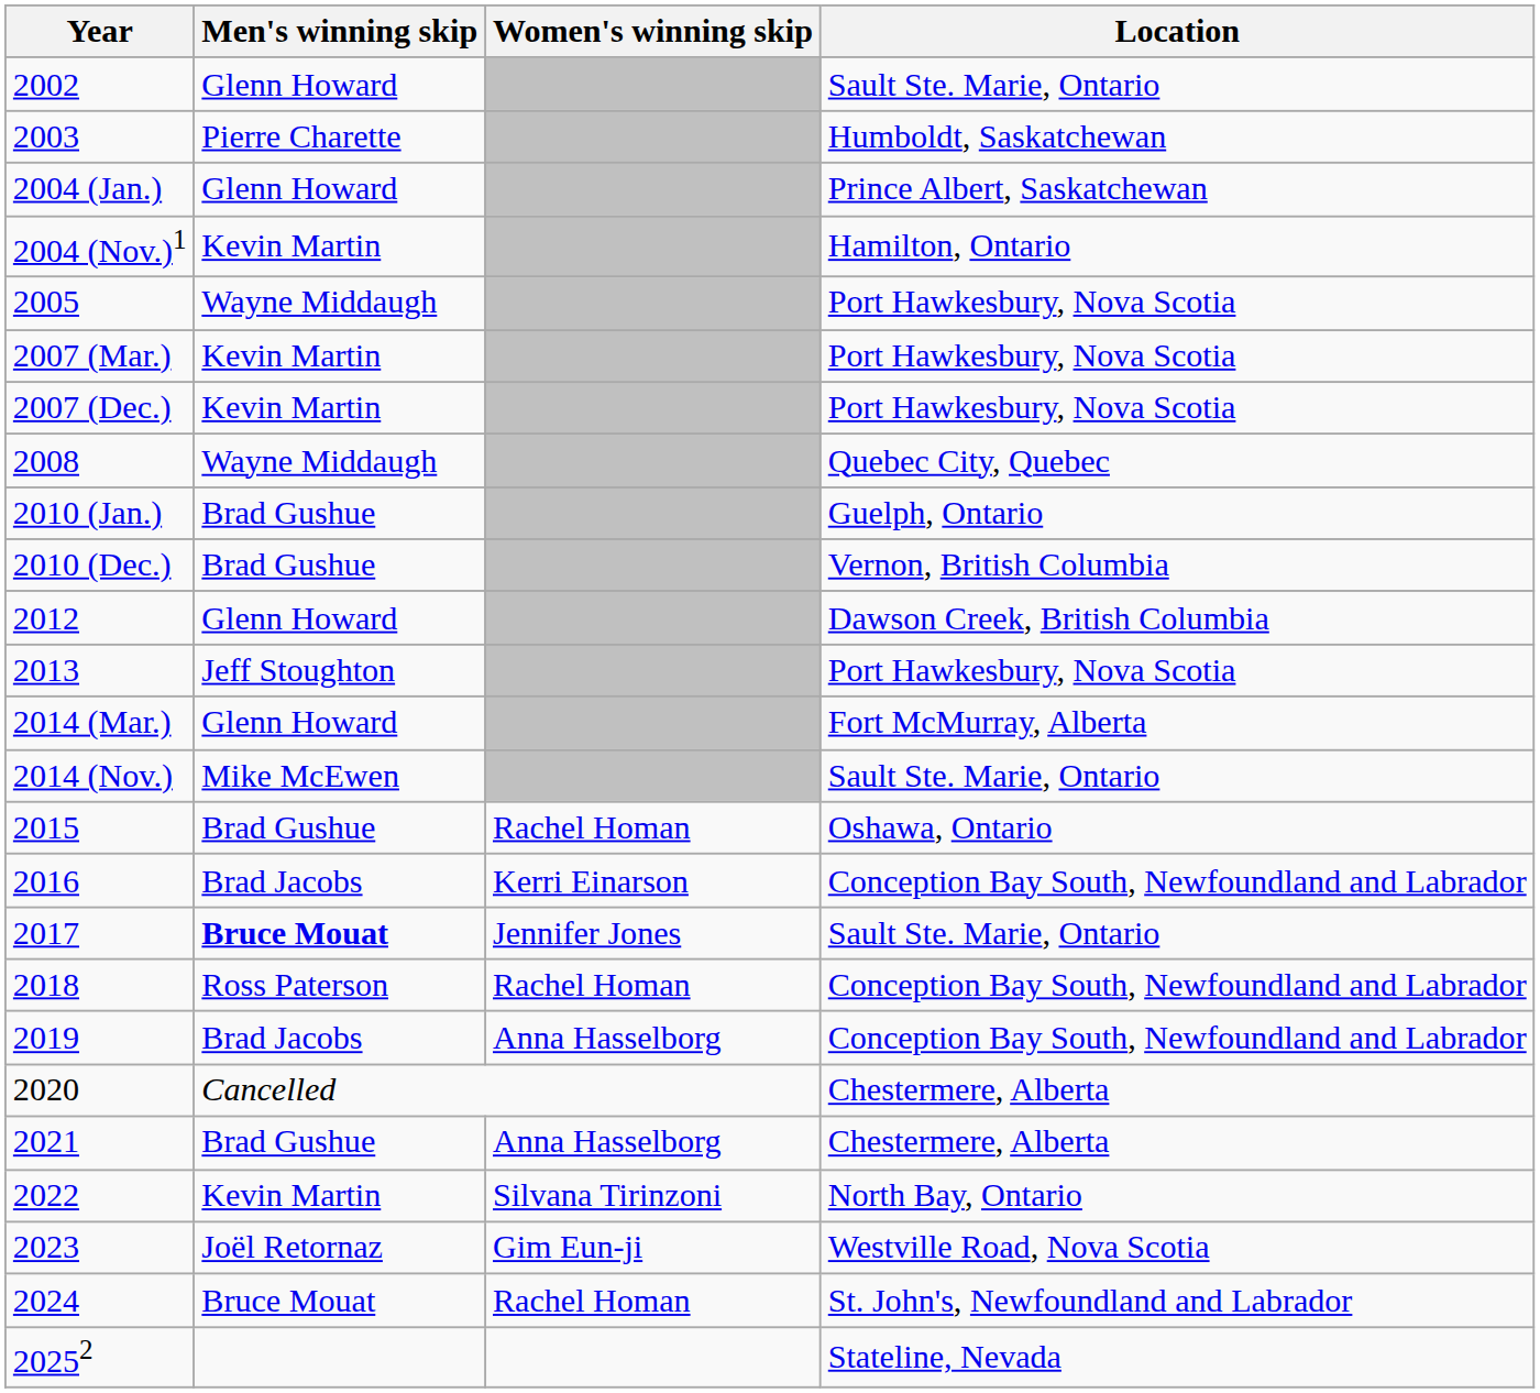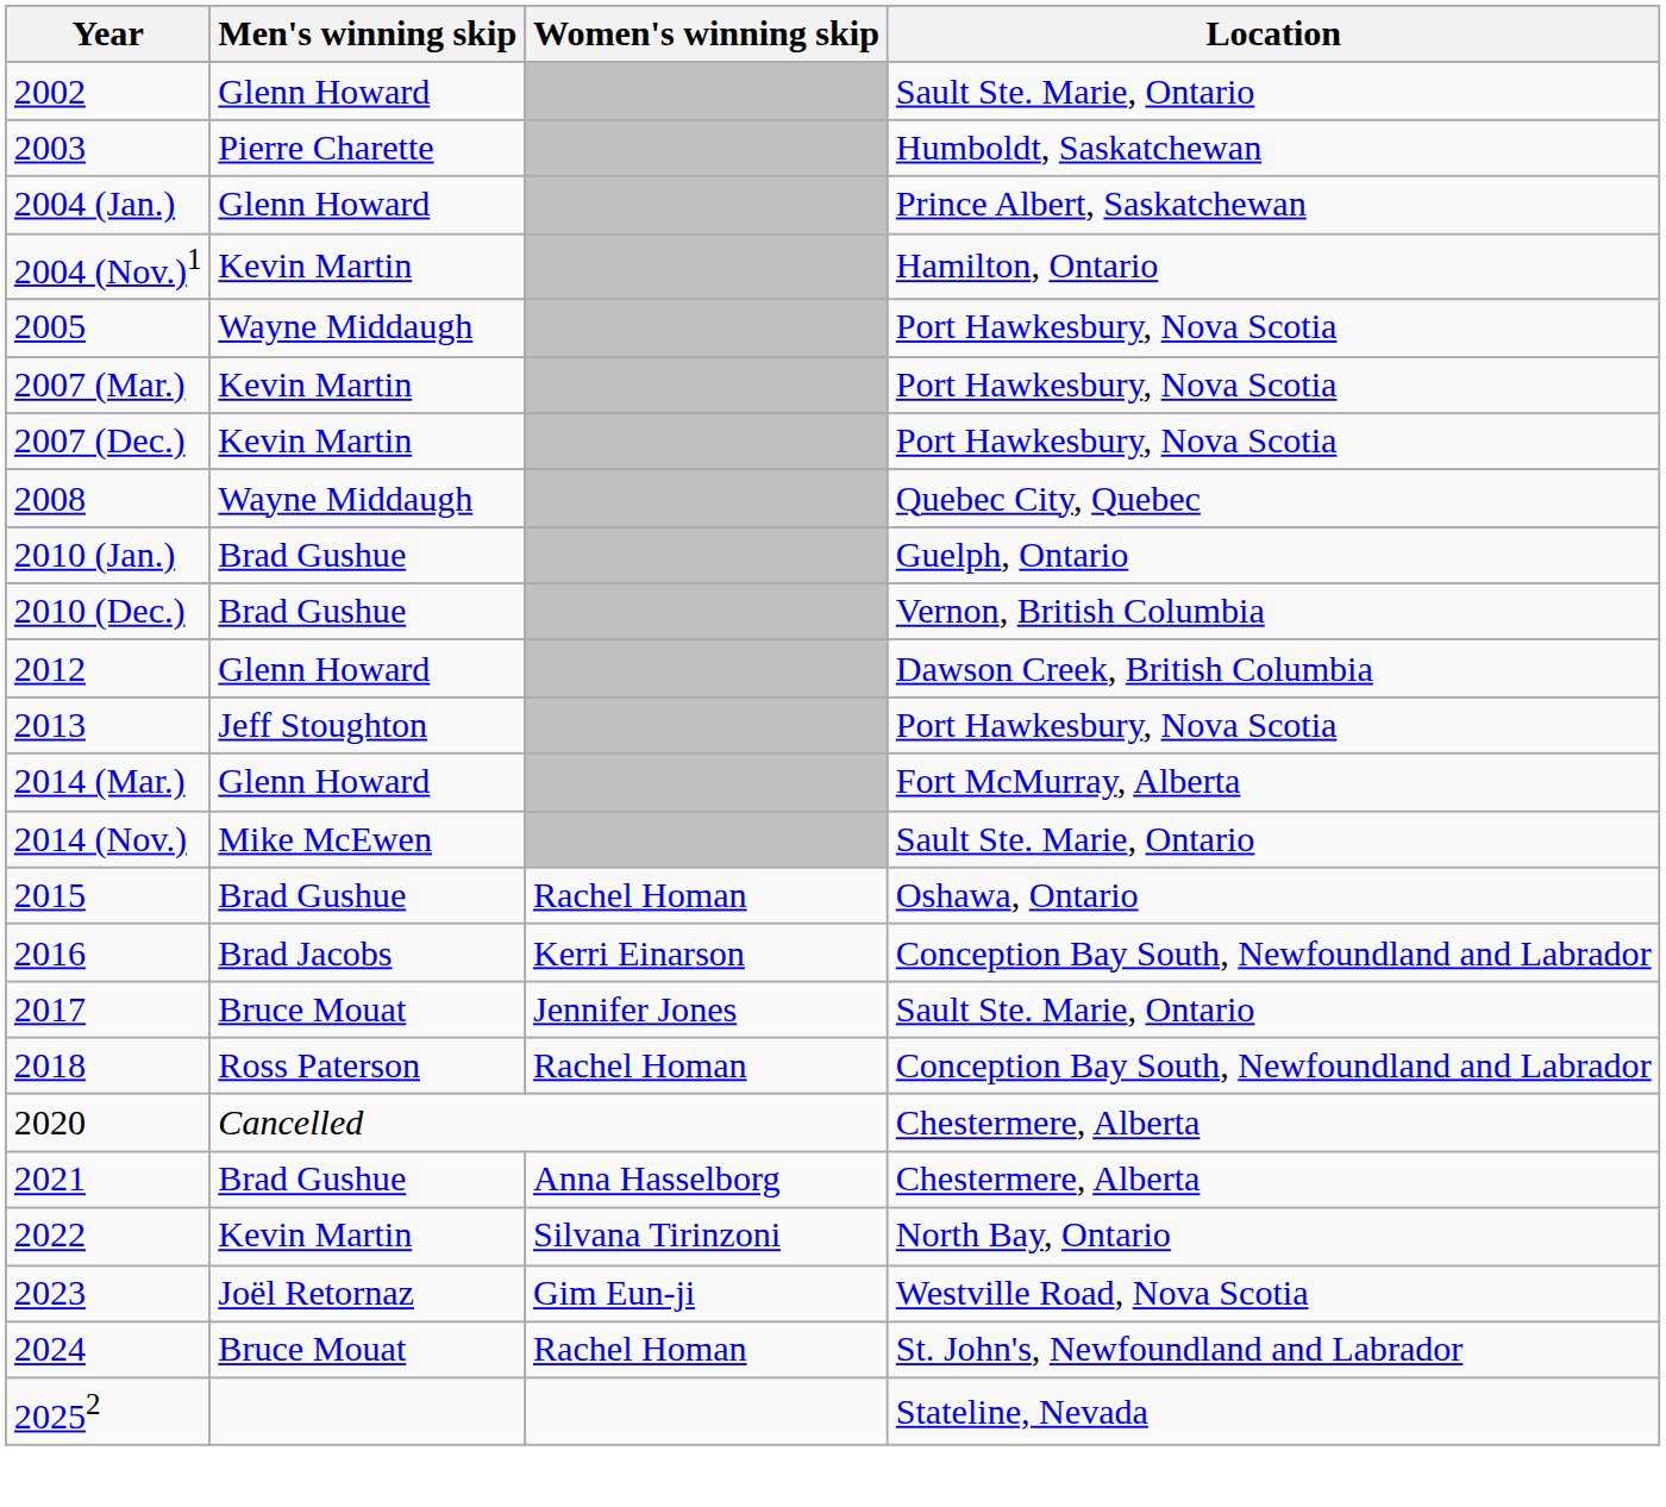 <table class="wikitable">
 <tr>
 <th scope="col">Year</th>
 <th scope="col">Men's winning skip</th>
 <th scope="col">Women's winning skip</th>
 <th scope="col">Location</th>
 </tr>
 <tr>
 <td><a href='#'>2002</a></td>
 <td> <a href='#'>Glenn Howard</a></td>
 <td bgcolor="silver"></td>
 <td><a href='#'>Sault Ste. Marie</a>, <a href='#'>Ontario</a></td>
 </tr>
 <tr>
 <td><a href='#'>2003</a></td>
 <td> <a href='#'>Pierre Charette</a></td>
 <td bgcolor="silver"></td>
 <td><a href='#'>Humboldt</a>, <a href='#'>Saskatchewan</a></td>
 </tr>
 <tr>
 <td><a href='#'>2004 (Jan.)</a></td>
 <td> <a href='#'>Glenn Howard</a></td>
 <td bgcolor="silver"></td>
 <td><a href='#'>Prince Albert</a>, <a href='#'>Saskatchewan</a></td>
 </tr>
 <tr>
 <td><a href='#'>2004 (Nov.)</a><sup>1</sup></td>
 <td> <a href='#'>Kevin Martin</a></td>
 <td bgcolor="silver"></td>
 <td><a href='#'>Hamilton</a>, <a href='#'>Ontario</a></td>
 </tr>
 <tr>
 <td><a href='#'>2005</a></td>
 <td> <a href='#'>Wayne Middaugh</a></td>
 <td bgcolor="silver"></td>
 <td><a href='#'>Port Hawkesbury</a>, <a href='#'>Nova Scotia</a></td>
 </tr>
 <tr>
 <td><a href='#'>2007 (Mar.)</a></td>
 <td> <a href='#'>Kevin Martin</a></td>
 <td bgcolor="silver"></td>
 <td><a href='#'>Port Hawkesbury</a>, <a href='#'>Nova Scotia</a></td>
 </tr>
 <tr>
 <td><a href='#'>2007 (Dec.)</a></td>
 <td> <a href='#'>Kevin Martin</a></td>
 <td bgcolor="silver"></td>
 <td><a href='#'>Port Hawkesbury</a>, <a href='#'>Nova Scotia</a></td>
 </tr>
 <tr>
 <td><a href='#'>2008</a></td>
 <td> <a href='#'>Wayne Middaugh</a></td>
 <td bgcolor="silver"></td>
 <td><a href='#'>Quebec City</a>, <a href='#'>Quebec</a></td>
 </tr>
 <tr>
 <td><a href='#'>2010 (Jan.)</a></td>
 <td> <a href='#'>Brad Gushue</a></td>
 <td bgcolor="silver"></td>
 <td><a href='#'>Guelph</a>, <a href='#'>Ontario</a></td>
 </tr>
 <tr>
 <td><a href='#'>2010 (Dec.)</a></td>
 <td> <a href='#'>Brad Gushue</a></td>
 <td bgcolor="silver"></td>
 <td><a href='#'>Vernon</a>, <a href='#'>British Columbia</a></td>
 </tr>
 <tr>
 <td><a href='#'>2012</a></td>
 <td> <a href='#'>Glenn Howard</a></td>
 <td bgcolor="silver"></td>
 <td><a href='#'>Dawson Creek</a>, <a href='#'>British Columbia</a></td>
 </tr>
 <tr>
 <td><a href='#'>2013</a></td>
 <td> <a href='#'>Jeff Stoughton</a></td>
 <td bgcolor="silver"></td>
 <td><a href='#'>Port Hawkesbury</a>, <a href='#'>Nova Scotia</a></td>
 </tr>
 <tr>
 <td><a href='#'>2014 (Mar.)</a></td>
 <td> <a href='#'>Glenn Howard</a></td>
 <td bgcolor="silver"></td>
 <td><a href='#'>Fort McMurray</a>, <a href='#'>Alberta</a></td>
 </tr>
 <tr>
 <td><a href='#'>2014 (Nov.)</a></td>
 <td> <a href='#'>Mike McEwen</a></td>
 <td bgcolor="silver"></td>
 <td><a href='#'>Sault Ste. Marie</a>, <a href='#'>Ontario</a></td>
 </tr>
 <tr>
 <td><a href='#'>2015</a></td>
 <td> <a href='#'>Brad Gushue</a></td>
 <td> <a href='#'>Rachel Homan</a></td>
 <td><a href='#'>Oshawa</a>, <a href='#'>Ontario</a></td>
 </tr>
 <tr>
 <td><a href='#'>2016</a></td>
 <td> <a href='#'>Brad Jacobs</a></td>
 <td> <a href='#'>Kerri Einarson</a></td>
 <td><a href='#'>Conception Bay South</a>, <a href='#'>Newfoundland and Labrador</a></td>
 </tr>
 <tr>
 <td><a href='#'>2017</a></td>
-<td><strong> <a href='#'>Bruce Mouat</a></strong></td>
+<td> <a href='#'>Bruce Mouat</a></td>
 <td> <a href='#'>Jennifer Jones</a></td>
 <td><a href='#'>Sault Ste. Marie</a>, <a href='#'>Ontario</a></td>
 </tr>
 <tr>
 <td><a href='#'>2018</a></td>
 <td> <a href='#'>Ross Paterson</a></td>
 <td> <a href='#'>Rachel Homan</a></td>
-<td><a href='#'>Conception Bay South</a>, <a href='#'>Newfoundland and Labrador</a></td>
-</tr>
-<tr>
-<td><a href='#'>2019</a></td>
-<td> <a href='#'>Brad Jacobs</a></td>
-<td> <a href='#'>Anna Hasselborg</a></td>
 <td><a href='#'>Conception Bay South</a>, <a href='#'>Newfoundland and Labrador</a></td>
 </tr>
 <tr>
 <td>2020</td>
 <td colspan="2"><em>Cancelled</em></td>
 <td><a href='#'>Chestermere</a>, <a href='#'>Alberta</a></td>
 </tr>
 <tr>
 <td><a href='#'>2021</a></td>
 <td> <a href='#'>Brad Gushue</a></td>
 <td> <a href='#'>Anna Hasselborg</a></td>
 <td><a href='#'>Chestermere</a>, <a href='#'>Alberta</a></td>
 </tr>
 <tr>
 <td><a href='#'>2022</a></td>
 <td> <a href='#'>Kevin Martin</a></td>
 <td> <a href='#'>Silvana Tirinzoni</a></td>
 <td><a href='#'>North Bay</a>, <a href='#'>Ontario</a></td>
 </tr>
 <tr>
 <td><a href='#'>2023</a></td>
 <td> <a href='#'>Joël Retornaz</a></td>
 <td> <a href='#'>Gim Eun-ji</a></td>
 <td><a href='#'>Westville Road</a>, <a href='#'>Nova Scotia</a></td>
 </tr>
 <tr>
 <td><a href='#'>2024</a></td>
 <td> <a href='#'>Bruce Mouat</a></td>
 <td> <a href='#'>Rachel Homan</a></td>
 <td><a href='#'>St. John's</a>, <a href='#'>Newfoundland and Labrador</a></td>
 </tr>
 <tr>
 <td><a href='#'>2025</a><sup>2</sup></td>
 <td></td>
 <td></td>
 <td><a href='#'>Stateline, Nevada</a></td>
 </tr>
 </table>
